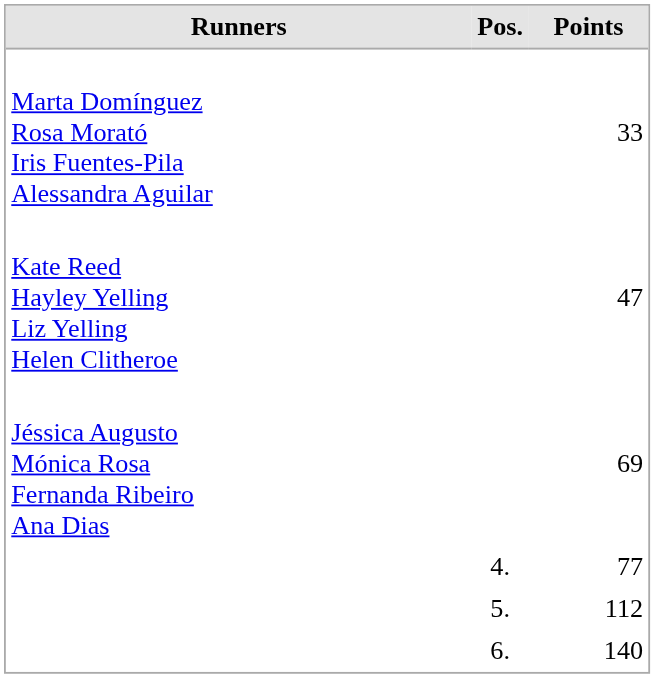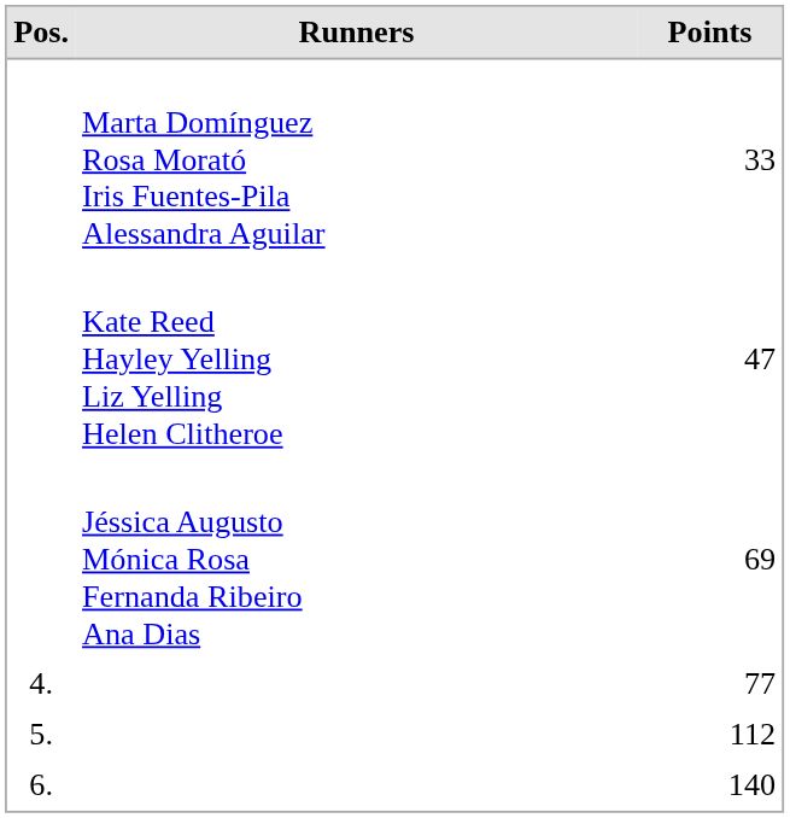 <table cellspacing="0" cellpadding="3" style="border:1px solid #AAAAAA;font-size:90%">
 <tr bgcolor="#E4E4E4">
+<th style="border-bottom:1px solid #AAAAAA" width=10>Pos.</th>
 <th style="border-bottom:1px solid #AAAAAA" width=250>Runners</th>
-<th style="border-bottom:1px solid #AAAAAA" width=10>Pos.</th>
 <th style="border-bottom:1px solid #AAAAAA" width=60>Points</th>
 </tr>
 <tr align="center">
+<td align="center" valign="top"></td>
 <td align="left"><br> <a href='#'>Marta Domínguez</a><br> <a href='#'>Rosa Morató</a><br> <a href='#'>Iris Fuentes-Pila</a><br> <a href='#'>Alessandra Aguilar</a></td>
-<td align="center" valign="top"></td>
 <td align="right">33</td>
 </tr>
 <tr align="center">
+<td align="center" valign="top"></td>
 <td align="left"><br> <a href='#'>Kate Reed</a><br> <a href='#'>Hayley Yelling</a><br> <a href='#'>Liz Yelling</a><br> <a href='#'>Helen Clitheroe</a></td>
-<td align="center" valign="top"></td>
 <td align="right">47</td>
 </tr>
 <tr align="center">
+<td align="center" valign="top"></td>
 <td align="left"><br> <a href='#'>Jéssica Augusto</a><br> <a href='#'>Mónica Rosa</a><br> <a href='#'>Fernanda Ribeiro</a><br> <a href='#'>Ana Dias</a></td>
-<td align="center" valign="top"></td>
 <td align="right">69</td>
 </tr>
 <tr align="center">
+<td align="center" valign="top">4.</td>
 <td align="left"></td>
-<td align="center" valign="top">4.</td>
 <td align="right">77</td>
 </tr>
 <tr align="center">
+<td align="center" valign="top">5.</td>
 <td align="left"></td>
-<td align="center" valign="top">5.</td>
 <td align="right">112</td>
 </tr>
 <tr align="center">
+<td align="center" valign="top">6.</td>
 <td align="left"></td>
-<td align="center" valign="top">6.</td>
 <td align="right">140</td>
 </tr>
 </table>
